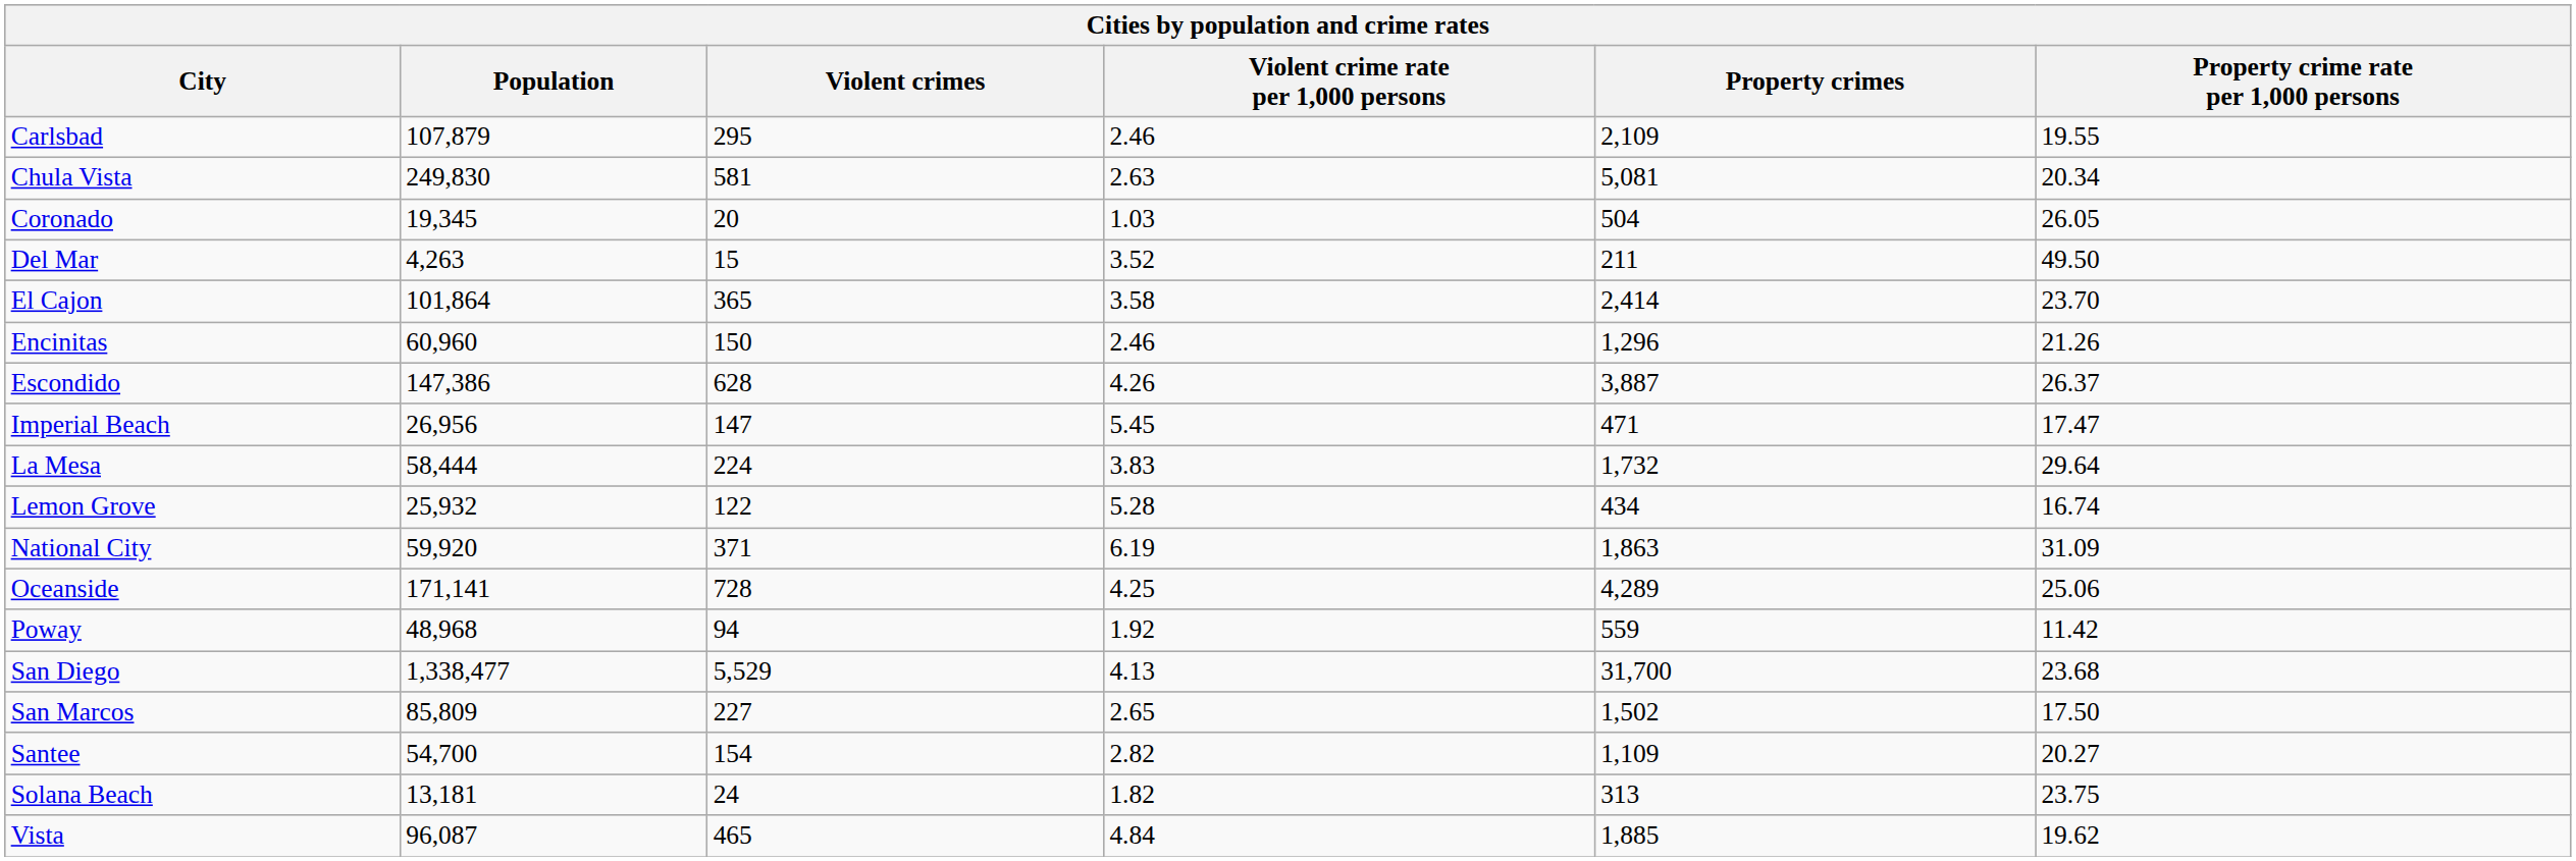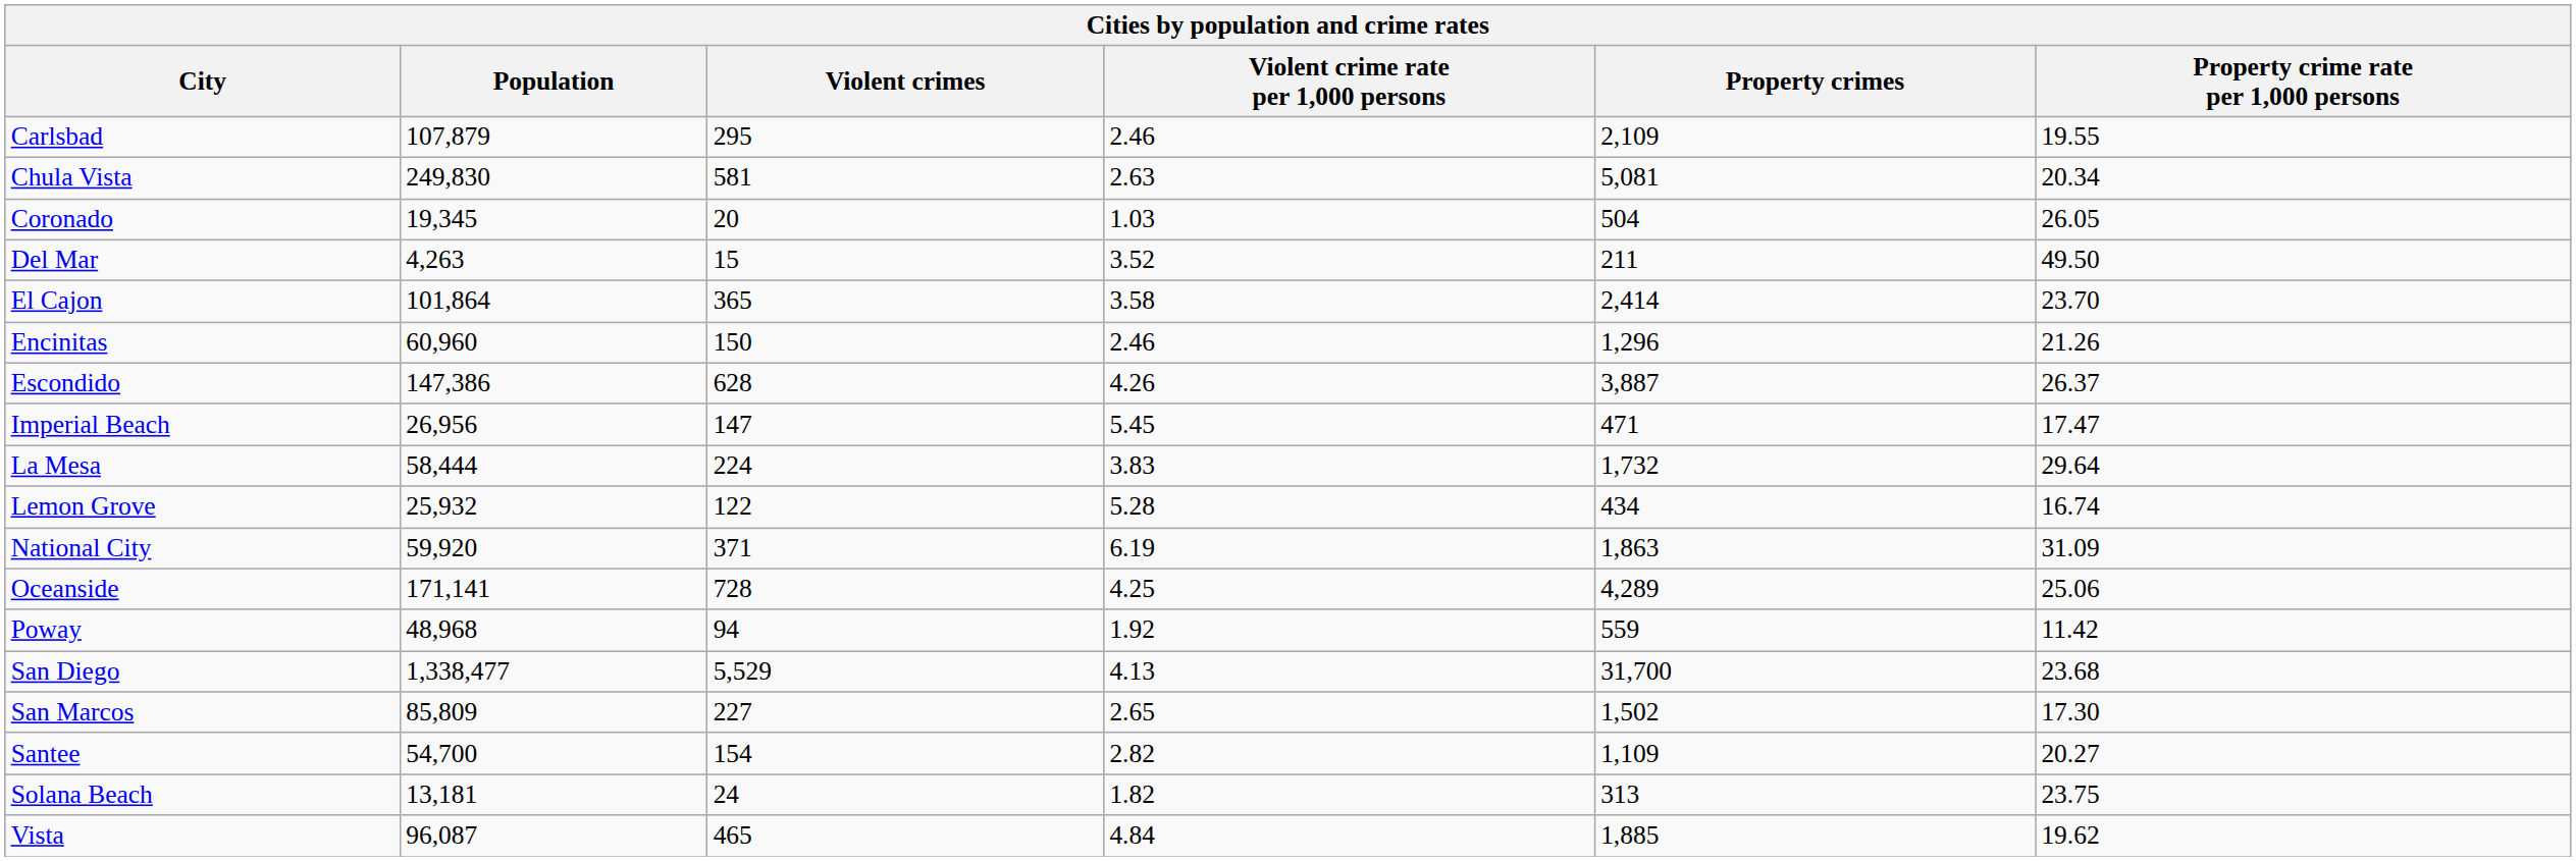 <table class="wikitable collapsible collapsed sortable" style="width: 100%;">
 <tr>
 <th colspan="9">Cities by population and crime rates</th>
 </tr>
 <tr>
 <th>City</th>
 <th data-sort-type="number">Population</th>
 <th data-sort-type="number">Violent crimes</th>
 <th data-sort-type="number">Violent crime rate<br>per 1,000 persons</th>
 <th data-sort-type="number">Property crimes</th>
 <th data-sort-type="number">Property crime rate<br>per 1,000 persons</th>
 </tr>
 <tr>
 <td><a href='#'>Carlsbad</a></td>
 <td>107,879</td>
 <td>295</td>
 <td>2.46</td>
 <td>2,109</td>
 <td>19.55</td>
 </tr>
 <tr>
 <td><a href='#'>Chula Vista</a></td>
 <td>249,830</td>
 <td>581</td>
 <td>2.63</td>
 <td>5,081</td>
 <td>20.34</td>
 </tr>
 <tr>
 <td><a href='#'>Coronado</a></td>
 <td>19,345</td>
 <td>20</td>
 <td>1.03</td>
 <td>504</td>
 <td>26.05</td>
 </tr>
 <tr>
 <td><a href='#'>Del Mar</a></td>
 <td>4,263</td>
 <td>15</td>
 <td>3.52</td>
 <td>211</td>
 <td>49.50</td>
 </tr>
 <tr>
 <td><a href='#'>El Cajon</a></td>
 <td>101,864</td>
 <td>365</td>
 <td>3.58</td>
 <td>2,414</td>
 <td>23.70</td>
 </tr>
 <tr>
 <td><a href='#'>Encinitas</a></td>
 <td>60,960</td>
 <td>150</td>
 <td>2.46</td>
 <td>1,296</td>
 <td>21.26</td>
 </tr>
 <tr>
 <td><a href='#'>Escondido</a></td>
 <td>147,386</td>
 <td>628</td>
 <td>4.26</td>
 <td>3,887</td>
 <td>26.37</td>
 </tr>
 <tr>
 <td><a href='#'>Imperial Beach</a></td>
 <td>26,956</td>
 <td>147</td>
 <td>5.45</td>
 <td>471</td>
 <td>17.47</td>
 </tr>
 <tr>
 <td><a href='#'>La Mesa</a></td>
 <td>58,444</td>
 <td>224</td>
 <td>3.83</td>
 <td>1,732</td>
 <td>29.64</td>
 </tr>
 <tr>
 <td><a href='#'>Lemon Grove</a></td>
 <td>25,932</td>
 <td>122</td>
 <td>5.28</td>
 <td>434</td>
 <td>16.74</td>
 </tr>
 <tr>
 <td><a href='#'>National City</a></td>
 <td>59,920</td>
 <td>371</td>
 <td>6.19</td>
 <td>1,863</td>
 <td>31.09</td>
 </tr>
 <tr>
 <td><a href='#'>Oceanside</a></td>
 <td>171,141</td>
 <td>728</td>
 <td>4.25</td>
 <td>4,289</td>
 <td>25.06</td>
 </tr>
 <tr>
 <td><a href='#'>Poway</a></td>
 <td>48,968</td>
 <td>94</td>
 <td>1.92</td>
 <td>559</td>
 <td>11.42</td>
 </tr>
 <tr>
 <td><a href='#'>San Diego</a></td>
 <td>1,338,477</td>
 <td>5,529</td>
 <td>4.13</td>
 <td>31,700</td>
 <td>23.68</td>
 </tr>
 <tr>
 <td><a href='#'>San Marcos</a></td>
 <td>85,809</td>
 <td>227</td>
 <td>2.65</td>
 <td>1,502</td>
-<td>17.50</td>
+<td>17.30</td>
 </tr>
 <tr>
 <td><a href='#'>Santee</a></td>
 <td>54,700</td>
 <td>154</td>
 <td>2.82</td>
 <td>1,109</td>
 <td>20.27</td>
 </tr>
 <tr>
 <td><a href='#'>Solana Beach</a></td>
 <td>13,181</td>
 <td>24</td>
 <td>1.82</td>
 <td>313</td>
 <td>23.75</td>
 </tr>
 <tr>
 <td><a href='#'>Vista</a></td>
 <td>96,087</td>
 <td>465</td>
 <td>4.84</td>
 <td>1,885</td>
 <td>19.62</td>
 </tr>
 </table>
